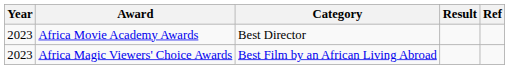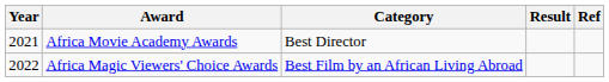 <table class="wikitable">
 <tr>
 <th>Year</th>
 <th>Award</th>
 <th>Category</th>
 <th>Result</th>
 <th>Ref</th>
 </tr>
 <tr>
-<td>2023</td>
+<td>2021</td>
 <td><a href='#'>Africa Movie Academy Awards</a></td>
 <td>Best Director</td>
 <td></td>
 <td></td>
 </tr>
 <tr>
-<td>2023</td>
+<td>2022</td>
 <td><a href='#'>Africa Magic Viewers' Choice Awards</a></td>
 <td><a href='#'>Best Film by an African Living Abroad</a></td>
 <td></td>
 <td></td>
 </tr>
 </table>
